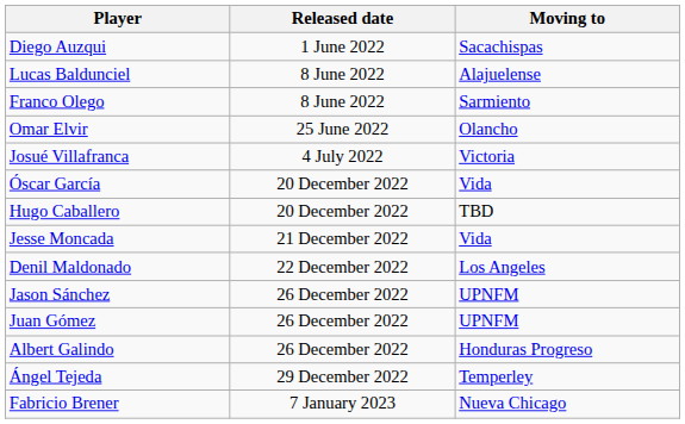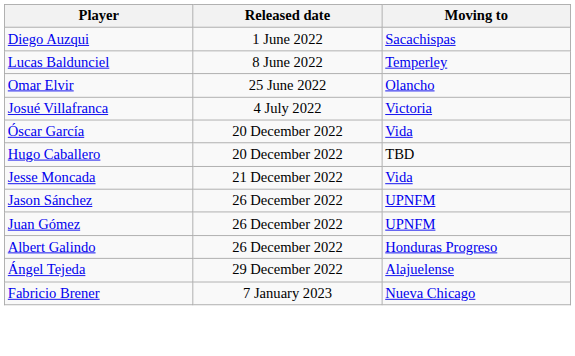 <table class="wikitable">
 <tr>
 <th width="200">Player</th>
 <th width="200">Released date</th>
 <th width="200">Moving to</th>
 </tr>
 <tr>
 <td> <a href='#'>Diego Auzqui</a></td>
 <td align="center">1 June 2022</td>
 <td> <a href='#'>Sacachispas</a></td>
 </tr>
 <tr>
 <td> <a href='#'>Lucas Baldunciel</a></td>
 <td align="center">8 June 2022</td>
-<td> <a href='#'>Alajuelense</a></td>
-</tr>
-<tr>
-<td> <a href='#'>Franco Olego</a></td>
-<td align="center">8 June 2022</td>
-<td> <a href='#'>Sarmiento</a></td>
+<td> <a href='#'>Temperley</a></td>
 </tr>
 <tr>
 <td> <a href='#'>Omar Elvir</a></td>
 <td align="center">25 June 2022</td>
 <td> <a href='#'>Olancho</a></td>
 </tr>
 <tr>
 <td> <a href='#'>Josué Villafranca</a></td>
 <td align="center">4 July 2022</td>
 <td> <a href='#'>Victoria</a></td>
 </tr>
 <tr>
 <td> <a href='#'>Óscar García</a></td>
 <td align="center">20 December 2022</td>
 <td> <a href='#'>Vida</a></td>
 </tr>
 <tr>
 <td> <a href='#'>Hugo Caballero</a></td>
 <td align="center">20 December 2022</td>
 <td>TBD</td>
 </tr>
 <tr>
 <td> <a href='#'>Jesse Moncada</a></td>
 <td align="center">21 December 2022</td>
 <td> <a href='#'>Vida</a></td>
 </tr>
 <tr>
-<td> <a href='#'>Denil Maldonado</a></td>
-<td align="center">22 December 2022</td>
-<td> <a href='#'>Los Angeles</a></td>
-</tr>
-<tr>
 <td> <a href='#'>Jason Sánchez</a></td>
 <td align="center">26 December 2022</td>
 <td> <a href='#'>UPNFM</a></td>
 </tr>
 <tr>
 <td> <a href='#'>Juan Gómez</a></td>
 <td align="center">26 December 2022</td>
 <td> <a href='#'>UPNFM</a></td>
 </tr>
 <tr>
 <td> <a href='#'>Albert Galindo</a></td>
 <td align="center">26 December 2022</td>
 <td> <a href='#'>Honduras Progreso</a></td>
 </tr>
 <tr>
 <td> <a href='#'>Ángel Tejeda</a></td>
 <td align="center">29 December 2022</td>
-<td> <a href='#'>Temperley</a></td>
+<td> <a href='#'>Alajuelense</a></td>
 </tr>
 <tr>
 <td> <a href='#'>Fabricio Brener</a></td>
 <td align="center">7 January 2023</td>
 <td> <a href='#'>Nueva Chicago</a></td>
 </tr>
 </table>
